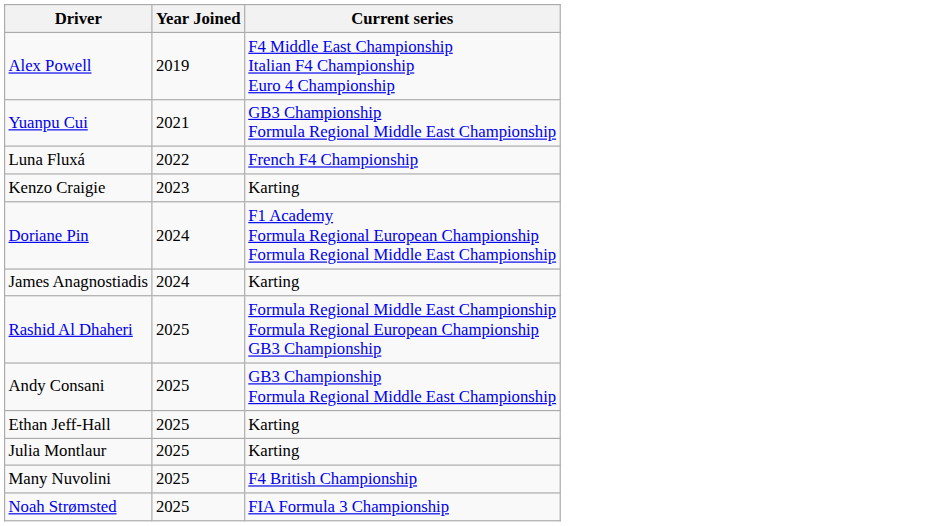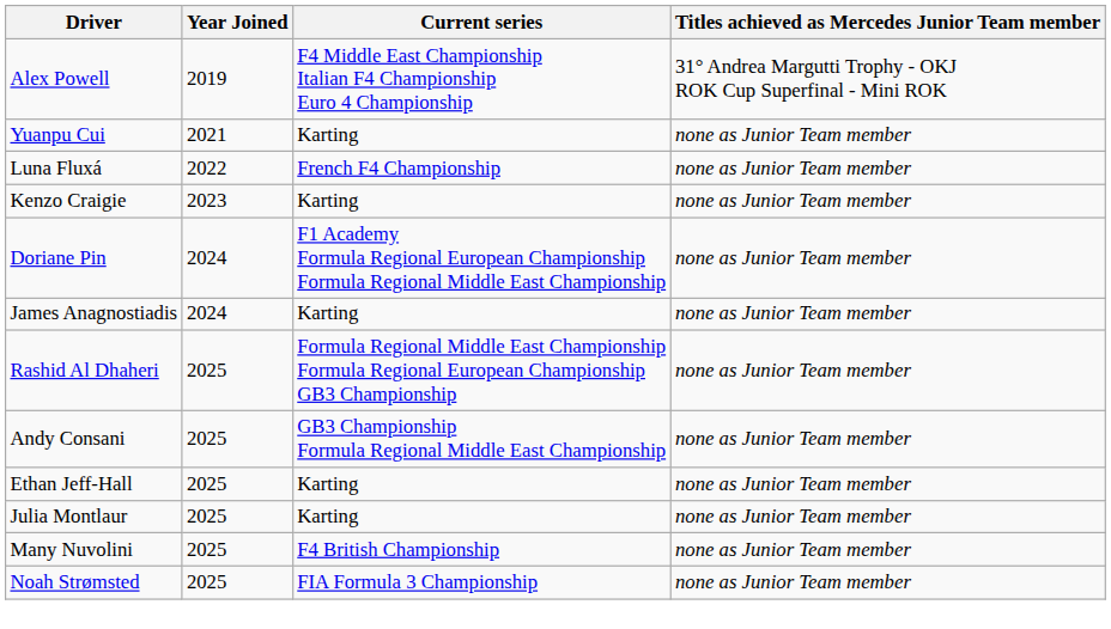 <table class="wikitable sortable" style="font-size: 90%;">
 <tr>
 <th>Driver</th>
 <th>Year Joined</th>
 <th>Current series</th>
+<th>Titles achieved as Mercedes Junior Team member</th>
 </tr>
 <tr>
 <td> <a href='#'>Alex Powell</a></td>
 <td>2019</td>
 <td><a href='#'>F4 Middle East Championship</a><br><a href='#'>Italian F4 Championship</a><br><a href='#'>Euro 4 Championship</a></td>
+<td>31° Andrea Margutti Trophy - OKJ<br>ROK Cup Superfinal - Mini ROK</td>
 </tr>
 <tr>
 <td> <a href='#'>Yuanpu Cui</a></td>
 <td>2021</td>
-<td><a href='#'>GB3 Championship</a><br><a href='#'>Formula Regional Middle East Championship</a></td>
+<td>Karting</td>
+<td><em>none as Junior Team member</em></td>
 </tr>
 <tr>
 <td> Luna Fluxá</td>
 <td>2022</td>
 <td><a href='#'>French F4 Championship</a></td>
+<td><em>none as Junior Team member</em></td>
 </tr>
 <tr>
 <td> Kenzo Craigie</td>
 <td>2023</td>
 <td>Karting</td>
+<td><em>none as Junior Team member</em></td>
 </tr>
 <tr>
 <td> <a href='#'>Doriane Pin</a></td>
 <td>2024</td>
 <td><a href='#'>F1 Academy</a><br><a href='#'>Formula Regional European Championship</a><br><a href='#'>Formula Regional Middle East Championship</a></td>
+<td><em>none as Junior Team member</em></td>
 </tr>
 <tr>
 <td> James Anagnostiadis</td>
 <td>2024</td>
 <td>Karting</td>
+<td><em>none as Junior Team member</em></td>
 </tr>
 <tr>
 <td> <a href='#'>Rashid Al Dhaheri</a></td>
 <td>2025</td>
 <td><a href='#'>Formula Regional Middle East Championship</a><br><a href='#'>Formula Regional European Championship</a><br><a href='#'>GB3 Championship</a></td>
+<td><em>none as Junior Team member</em></td>
 </tr>
 <tr>
 <td> Andy Consani</td>
 <td>2025</td>
 <td><a href='#'>GB3 Championship</a><br><a href='#'>Formula Regional Middle East Championship</a></td>
+<td><em>none as Junior Team member</em></td>
 </tr>
 <tr>
 <td> Ethan Jeff-Hall</td>
 <td>2025</td>
 <td>Karting</td>
+<td><em>none as Junior Team member</em></td>
 </tr>
 <tr>
 <td> Julia Montlaur</td>
 <td>2025</td>
 <td>Karting</td>
+<td><em>none as Junior Team member</em></td>
 </tr>
 <tr>
 <td> Many Nuvolini</td>
 <td>2025</td>
 <td><a href='#'>F4 British Championship</a></td>
+<td><em>none as Junior Team member</em></td>
 </tr>
 <tr>
 <td> <a href='#'>Noah Strømsted</a></td>
 <td>2025</td>
 <td><a href='#'>FIA Formula 3 Championship</a></td>
+<td><em>none as Junior Team member</em></td>
 </tr>
 </table>
